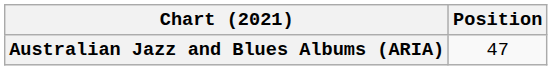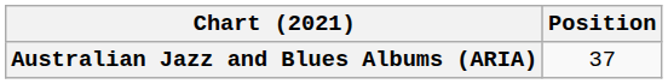 <table class="wikitable sortable plainrowheaders" style="text-align:center">
 <tr>
 <th scope="col">Chart (2021)</th>
 <th scope="col">Position</th>
 </tr>
 <tr>
 <th scope="row">Australian Jazz and Blues Albums (ARIA)</th>
-<td>47</td>
+<td>37</td>
 </tr>
 </table>
